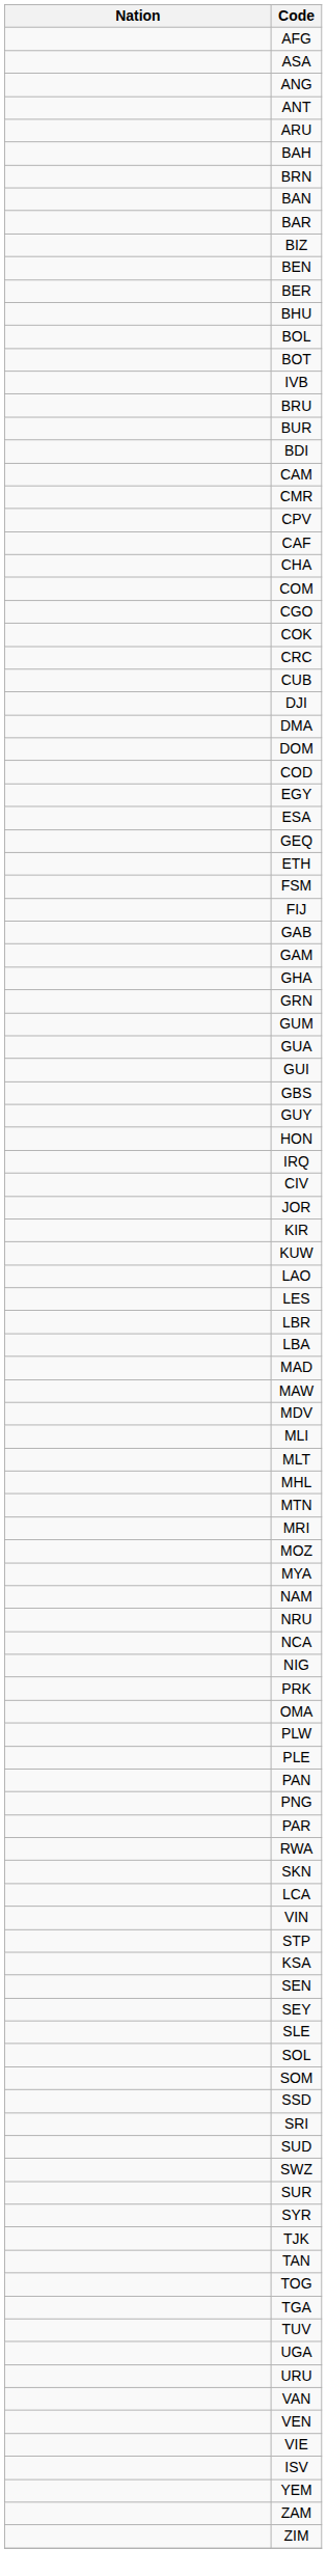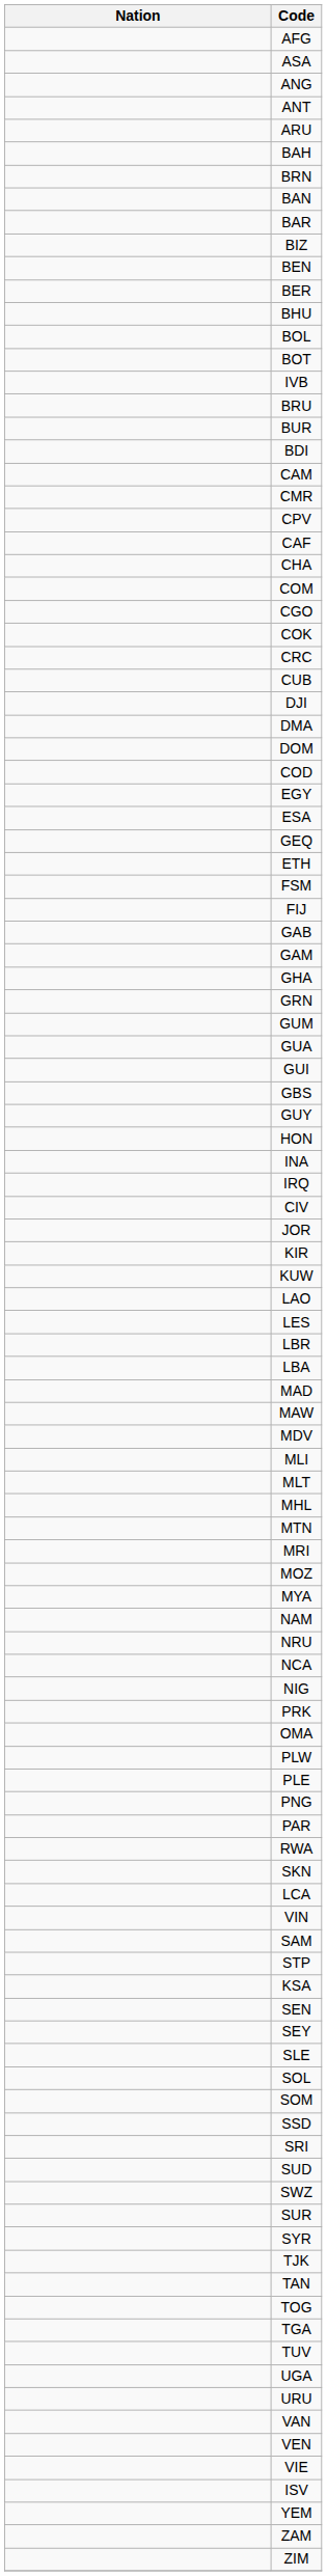 <table class="wikitable sortable" style="text-align:center"; font-size:100%;">
 <tr>
 <th style="width:18em">Nation</th>
 <th style="width:3em">Code</th>
 </tr>
 <tr>
 <td align=left></td>
 <td>AFG</td>
 </tr>
 <tr>
 <td align=left></td>
 <td>ASA</td>
 </tr>
 <tr>
 <td align=left></td>
 <td>ANG</td>
 </tr>
 <tr>
 <td align=left></td>
 <td>ANT</td>
 </tr>
 <tr>
 <td align=left></td>
 <td>ARU</td>
 </tr>
 <tr>
 <td align=left></td>
 <td>BAH</td>
 </tr>
 <tr>
 <td align=left></td>
 <td>BRN</td>
 </tr>
 <tr>
 <td align=left></td>
 <td>BAN</td>
 </tr>
 <tr>
 <td align=left></td>
 <td>BAR</td>
 </tr>
 <tr>
 <td align=left></td>
 <td>BIZ</td>
 </tr>
 <tr>
 <td align=left></td>
 <td>BEN</td>
 </tr>
 <tr>
 <td align=left></td>
 <td>BER</td>
 </tr>
 <tr>
 <td align=left></td>
 <td>BHU</td>
 </tr>
 <tr>
 <td align=left></td>
 <td>BOL</td>
 </tr>
 <tr>
 <td align=left></td>
 <td>BOT</td>
 </tr>
 <tr>
 <td align=left></td>
 <td>IVB</td>
 </tr>
 <tr>
 <td align=left></td>
 <td>BRU</td>
 </tr>
 <tr>
 <td align=left></td>
 <td>BUR</td>
 </tr>
 <tr>
 <td align=left></td>
 <td>BDI</td>
 </tr>
 <tr>
 <td align=left></td>
 <td>CAM</td>
 </tr>
 <tr>
 <td align=left></td>
 <td>CMR</td>
 </tr>
 <tr>
 <td align=left></td>
 <td>CPV</td>
 </tr>
 <tr>
 <td align=left></td>
 <td>CAF</td>
 </tr>
 <tr>
 <td align=left></td>
 <td>CHA</td>
 </tr>
 <tr>
 <td align=left></td>
 <td>COM</td>
 </tr>
 <tr>
 <td align=left></td>
 <td>CGO</td>
 </tr>
 <tr>
 <td align=left></td>
 <td>COK</td>
 </tr>
 <tr>
 <td align=left></td>
 <td>CRC</td>
 </tr>
 <tr>
 <td align=left></td>
 <td>CUB</td>
 </tr>
 <tr>
 <td align=left></td>
 <td>DJI</td>
 </tr>
 <tr>
 <td align=left></td>
 <td>DMA</td>
 </tr>
 <tr>
 <td align=left></td>
 <td>DOM</td>
 </tr>
 <tr>
 <td align=left></td>
 <td>COD</td>
 </tr>
 <tr>
 <td align=left></td>
 <td>EGY</td>
 </tr>
 <tr>
 <td align=left></td>
 <td>ESA</td>
 </tr>
 <tr>
 <td align=left></td>
 <td>GEQ</td>
 </tr>
 <tr>
 <td align=left></td>
 <td>ETH</td>
 </tr>
 <tr>
 <td align=left></td>
 <td>FSM</td>
 </tr>
 <tr>
 <td align=left></td>
 <td>FIJ</td>
 </tr>
 <tr>
 <td align=left></td>
 <td>GAB</td>
 </tr>
 <tr>
 <td align=left></td>
 <td>GAM</td>
 </tr>
 <tr>
 <td align=left></td>
 <td>GHA</td>
 </tr>
 <tr>
 <td align=left></td>
 <td>GRN</td>
 </tr>
 <tr>
 <td align=left></td>
 <td>GUM</td>
 </tr>
 <tr>
 <td align=left></td>
 <td>GUA</td>
 </tr>
 <tr>
 <td align=left></td>
 <td>GUI</td>
 </tr>
 <tr>
 <td align=left></td>
 <td>GBS</td>
 </tr>
 <tr>
 <td align=left></td>
 <td>GUY</td>
 </tr>
 <tr>
 <td align=left></td>
 <td>HON</td>
 </tr>
 <tr>
 <td align=left></td>
+<td>INA</td>
+</tr>
+<tr>
+<td align=left></td>
 <td>IRQ</td>
 </tr>
 <tr>
 <td align=left></td>
 <td>CIV</td>
 </tr>
 <tr>
 <td align=left></td>
 <td>JOR</td>
 </tr>
 <tr>
 <td align=left></td>
 <td>KIR</td>
 </tr>
 <tr>
 <td align=left></td>
 <td>KUW</td>
 </tr>
 <tr>
 <td align=left></td>
 <td>LAO</td>
 </tr>
 <tr>
 <td align=left></td>
 <td>LES</td>
 </tr>
 <tr>
 <td align=left></td>
 <td>LBR</td>
 </tr>
 <tr>
 <td align=left></td>
 <td>LBA</td>
 </tr>
 <tr>
 <td align=left></td>
 <td>MAD</td>
 </tr>
 <tr>
 <td align=left></td>
 <td>MAW</td>
 </tr>
 <tr>
 <td align=left></td>
 <td>MDV</td>
 </tr>
 <tr>
 <td align=left></td>
 <td>MLI</td>
 </tr>
 <tr>
 <td align=left></td>
 <td>MLT</td>
 </tr>
 <tr>
 <td align=left></td>
 <td>MHL</td>
 </tr>
 <tr>
 <td align=left></td>
 <td>MTN</td>
 </tr>
 <tr>
 <td align=left></td>
 <td>MRI</td>
 </tr>
 <tr>
 <td align=left></td>
 <td>MOZ</td>
 </tr>
 <tr>
 <td align=left></td>
 <td>MYA</td>
 </tr>
 <tr>
 <td align=left></td>
 <td>NAM</td>
 </tr>
 <tr>
 <td align=left></td>
 <td>NRU</td>
 </tr>
 <tr>
 <td align=left></td>
 <td>NCA</td>
 </tr>
 <tr>
 <td align=left></td>
 <td>NIG</td>
 </tr>
 <tr>
 <td align=left></td>
 <td>PRK</td>
 </tr>
 <tr>
 <td align=left></td>
 <td>OMA</td>
 </tr>
 <tr>
 <td align=left></td>
 <td>PLW</td>
 </tr>
 <tr>
 <td align=left></td>
 <td>PLE</td>
 </tr>
 <tr>
 <td align=left></td>
-<td>PAN</td>
-</tr>
-<tr>
-<td align=left></td>
 <td>PNG</td>
 </tr>
 <tr>
 <td align=left></td>
 <td>PAR</td>
 </tr>
 <tr>
 <td align=left></td>
 <td>RWA</td>
 </tr>
 <tr>
 <td align=left></td>
 <td>SKN</td>
 </tr>
 <tr>
 <td align=left></td>
 <td>LCA</td>
 </tr>
 <tr>
 <td align=left></td>
 <td>VIN</td>
+</tr>
+<tr>
+<td align=left></td>
+<td>SAM</td>
 </tr>
 <tr>
 <td align=left></td>
 <td>STP</td>
 </tr>
 <tr>
 <td align=left></td>
 <td>KSA</td>
 </tr>
 <tr>
 <td align=left></td>
 <td>SEN</td>
 </tr>
 <tr>
 <td align=left></td>
 <td>SEY</td>
 </tr>
 <tr>
 <td align=left></td>
 <td>SLE</td>
 </tr>
 <tr>
 <td align=left></td>
 <td>SOL</td>
 </tr>
 <tr>
 <td align=left></td>
 <td>SOM</td>
 </tr>
 <tr>
 <td align=left></td>
 <td>SSD</td>
 </tr>
 <tr>
 <td align=left></td>
 <td>SRI</td>
 </tr>
 <tr>
 <td align=left></td>
 <td>SUD</td>
 </tr>
 <tr>
 <td align=left></td>
 <td>SWZ</td>
 </tr>
 <tr>
 <td align=left></td>
 <td>SUR</td>
 </tr>
 <tr>
 <td align=left></td>
 <td>SYR</td>
 </tr>
 <tr>
 <td align=left></td>
 <td>TJK</td>
 </tr>
 <tr>
 <td align=left></td>
 <td>TAN</td>
 </tr>
 <tr>
 <td align=left></td>
 <td>TOG</td>
 </tr>
 <tr>
 <td align=left></td>
 <td>TGA</td>
 </tr>
 <tr>
 <td align=left></td>
 <td>TUV</td>
 </tr>
 <tr>
 <td align=left></td>
 <td>UGA</td>
 </tr>
 <tr>
 <td align=left></td>
 <td>URU</td>
 </tr>
 <tr>
 <td align=left></td>
 <td>VAN</td>
 </tr>
 <tr>
 <td align=left></td>
 <td>VEN</td>
 </tr>
 <tr>
 <td align=left></td>
 <td>VIE</td>
 </tr>
 <tr>
 <td align=left></td>
 <td>ISV</td>
 </tr>
 <tr>
 <td align=left></td>
 <td>YEM</td>
 </tr>
 <tr>
 <td align=left></td>
 <td>ZAM</td>
 </tr>
 <tr>
 <td align=left></td>
 <td>ZIM</td>
 </tr>
 <tr>
 </tr>
 </table>
